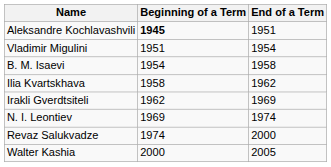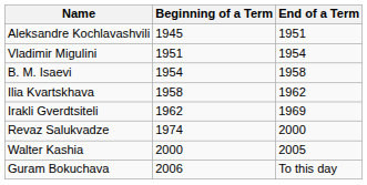 <table class="wikitable">
 <tr>
 <th>Name</th>
 <th>Beginning of a Term</th>
 <th>End of a Term</th>
 </tr>
 <tr>
 <td>Aleksandre Kochlavashvili</td>
-<td><strong>1945</strong></td>
+<td>1945</td>
 <td>1951</td>
 </tr>
 <tr>
 <td>Vladimir Migulini</td>
 <td>1951</td>
 <td>1954</td>
 </tr>
 <tr>
 <td>B. M. Isaevi</td>
 <td>1954</td>
 <td>1958</td>
 </tr>
 <tr>
 <td>Ilia Kvartskhava</td>
 <td>1958</td>
 <td>1962</td>
 </tr>
 <tr>
 <td>Irakli Gverdtsiteli</td>
 <td>1962</td>
 <td>1969</td>
 </tr>
 <tr>
-<td>N. I. Leontiev</td>
-<td>1969</td>
-<td>1974</td>
-</tr>
-<tr>
 <td>Revaz Salukvadze</td>
 <td>1974</td>
 <td>2000</td>
 </tr>
 <tr>
 <td>Walter Kashia</td>
 <td>2000</td>
 <td>2005</td>
 </tr>
+<tr>
+<td>Guram Bokuchava</td>
+<td>2006</td>
+<td>To this day</td>
+</tr>
 </table>
